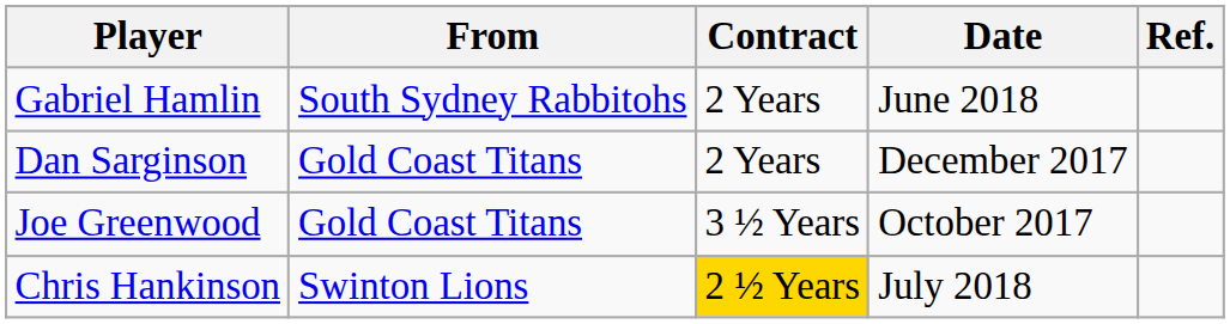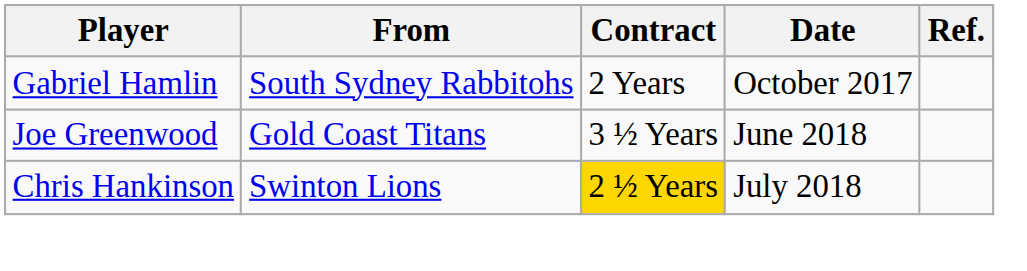 <table class="wikitable">
 <tr>
 <th>Player</th>
 <th>From</th>
 <th>Contract</th>
 <th>Date</th>
 <th>Ref.</th>
 </tr>
 <tr>
 <td> <a href='#'>Gabriel Hamlin</a></td>
 <td> <a href='#'>South Sydney Rabbitohs</a></td>
 <td>2 Years</td>
-<td>June 2018</td>
-<td></td>
-</tr>
-<tr>
-<td> <a href='#'>Dan Sarginson</a></td>
-<td> <a href='#'>Gold Coast Titans</a></td>
-<td>2 Years</td>
-<td>December 2017</td>
+<td>October 2017</td>
 <td></td>
 </tr>
 <tr>
 <td> <a href='#'>Joe Greenwood</a></td>
 <td> <a href='#'>Gold Coast Titans</a></td>
 <td>3 ½ Years</td>
-<td>October 2017</td>
+<td>June 2018</td>
 <td></td>
 </tr>
 <tr>
 <td> <a href='#'>Chris Hankinson</a></td>
 <td> <a href='#'>Swinton Lions</a></td>
 <td style="background: gold;">2 ½ Years</td>
 <td>July 2018</td>
 <td></td>
 </tr>
 </table>
